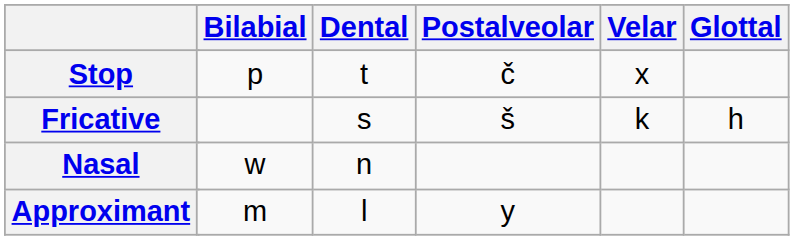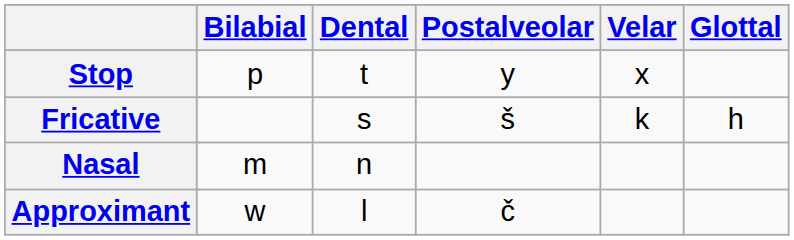 <table class="wikitable" style="text-align:center">
 <tr>
 <th colspan="2"></th>
 <th><a href='#'>Bilabial</a></th>
 <th><a href='#'>Dental</a></th>
 <th><a href='#'>Postalveolar</a></th>
 <th><a href='#'>Velar</a></th>
 <th><a href='#'>Glottal</a></th>
 </tr>
 <tr>
 <th colspan="2"><a href='#'>Stop</a></th>
 <td>p</td>
 <td>t</td>
-<td>č </td>
+<td>y </td>
 <td>x</td>
 <td></td>
 </tr>
 <tr>
 <th colspan="2"><a href='#'>Fricative</a></th>
 <td></td>
 <td>s</td>
 <td>š </td>
 <td>k</td>
 <td>h</td>
 </tr>
 <tr>
 <th colspan="2"><a href='#'>Nasal</a></th>
-<td>w</td>
+<td>m</td>
 <td>n</td>
 <td></td>
 <td></td>
 <td></td>
 </tr>
 <tr>
 <th colspan="2"><a href='#'>Approximant</a></th>
-<td>m</td>
+<td>w</td>
 <td>l</td>
-<td>y </td>
+<td>č </td>
 <td></td>
 <td></td>
 </tr>
 </table>
